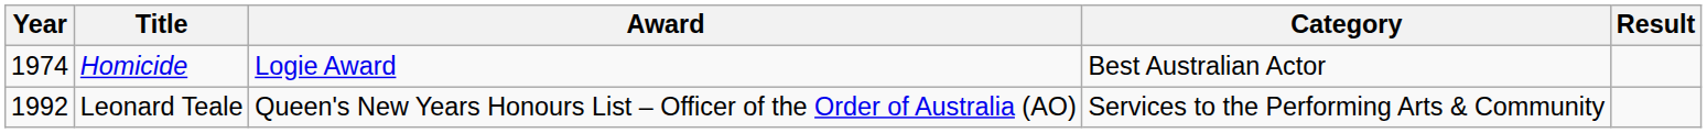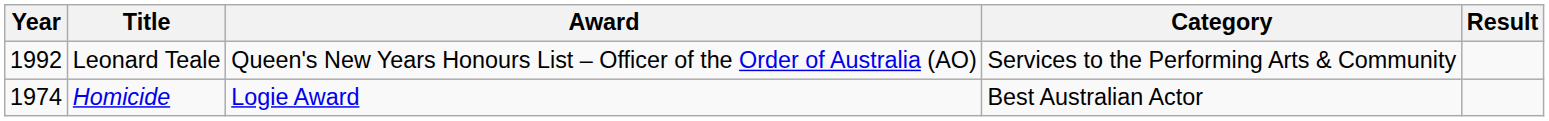 <table class=wikitable>
 <tr>
 <th>Year</th>
 <th>Title</th>
 <th>Award</th>
 <th>Category</th>
 <th>Result</th>
 </tr>
 <tr>
+<td>1992</td>
+<td>Leonard Teale</td>
+<td>Queen's New Years Honours List – Officer of the <a href='#'>Order of Australia</a> (AO)</td>
+<td>Services to the Performing Arts & Community</td>
+<td></td>
+</tr>
+<tr>
 <td>1974</td>
 <td><em><a href='#'>Homicide</a></em></td>
 <td><a href='#'>Logie Award</a></td>
 <td>Best Australian Actor</td>
 <td></td>
 </tr>
-<tr>
-<td>1992</td>
-<td>Leonard Teale</td>
-<td>Queen's New Years Honours List – Officer of the <a href='#'>Order of Australia</a> (AO)</td>
-<td>Services to the Performing Arts & Community</td>
-<td></td>
-</tr>
 </table>
